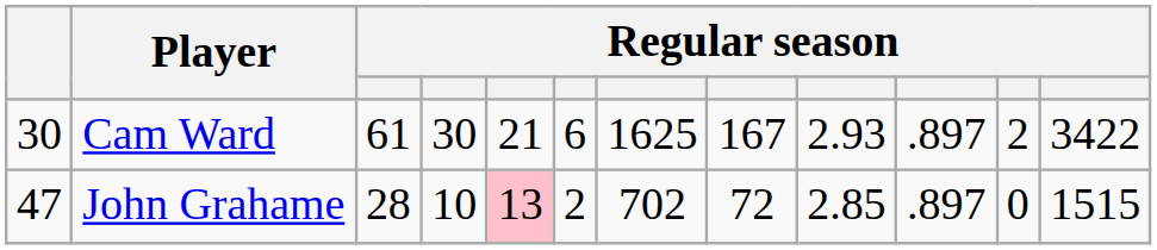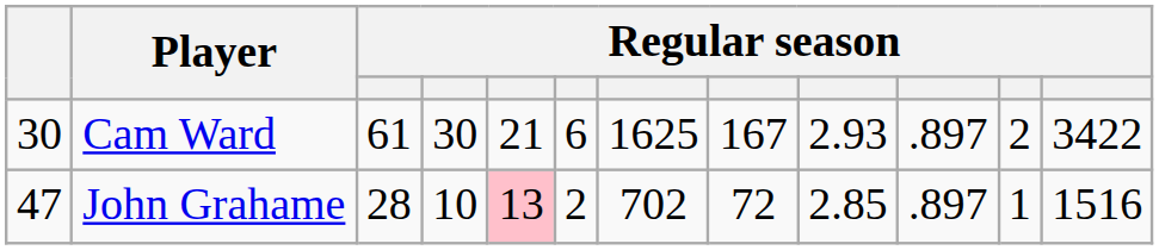 <table class="wikitable plainrowheaders" style="text-align:center;">
 <tr>
 <th scope="col" rowspan="2"></th>
 <th scope="col" rowspan="2">Player</th>
 <th scope=colgroup colspan=10>Regular season</th>
 </tr>
 <tr>
 <th scope="col"></th>
 <th scope="col"></th>
 <th scope="col"></th>
 <th scope="col"></th>
 <th scope="col"></th>
 <th scope="col"></th>
 <th scope="col"></th>
 <th scope="col"></th>
 <th scope="col"></th>
 <th scope="col"></th>
 </tr>
 <tr>
 <td scope="row">30</td>
 <td align="left"><a href='#'>Cam Ward</a></td>
 <td>61</td>
 <td>30</td>
 <td>21</td>
 <td>6</td>
 <td>1625</td>
 <td>167</td>
 <td>2.93</td>
 <td>.897</td>
 <td>2</td>
 <td>3422</td>
 </tr>
 <tr>
 <td scope="row">47</td>
 <td align="left"><a href='#'>John Grahame</a></td>
 <td>28</td>
 <td>10</td>
 <td style="background: pink;">13</td>
 <td>2</td>
 <td>702</td>
 <td>72</td>
 <td>2.85</td>
 <td>.897</td>
-<td>0</td>
-<td>1515</td>
+<td>1</td>
+<td>1516</td>
 </tr>
 </table>
